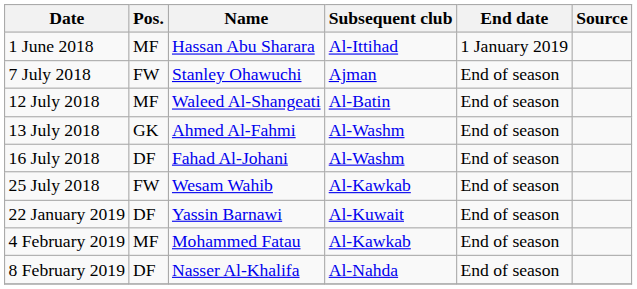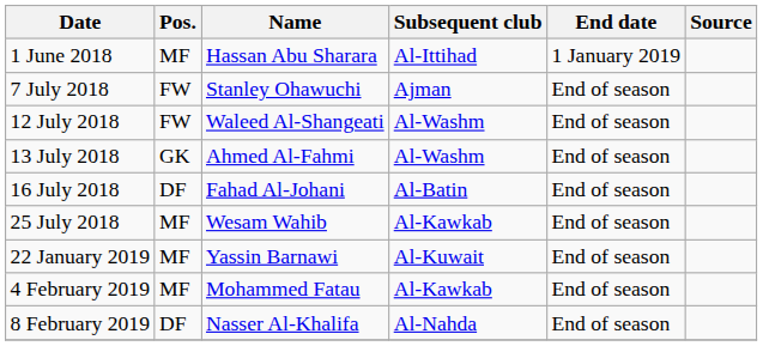 <table class="wikitable" style="text-align:left">
 <tr>
 <th>Date</th>
 <th>Pos.</th>
 <th>Name</th>
 <th>Subsequent club</th>
 <th>End date</th>
 <th>Source</th>
 </tr>
 <tr>
 <td>1 June 2018</td>
 <td>MF</td>
 <td> <a href='#'>Hassan Abu Sharara</a></td>
 <td> <a href='#'>Al-Ittihad</a></td>
 <td>1 January 2019</td>
 <td></td>
 </tr>
 <tr>
 <td>7 July 2018</td>
 <td>FW</td>
 <td> <a href='#'>Stanley Ohawuchi</a></td>
 <td> <a href='#'>Ajman</a></td>
 <td>End of season</td>
 <td></td>
 </tr>
 <tr>
 <td>12 July 2018</td>
-<td>MF</td>
+<td>FW</td>
 <td> <a href='#'>Waleed Al-Shangeati</a></td>
-<td> <a href='#'>Al-Batin</a></td>
+<td> <a href='#'>Al-Washm</a></td>
 <td>End of season</td>
 <td></td>
 </tr>
 <tr>
 <td>13 July 2018</td>
 <td>GK</td>
 <td> <a href='#'>Ahmed Al-Fahmi</a></td>
 <td> <a href='#'>Al-Washm</a></td>
 <td>End of season</td>
 <td></td>
 </tr>
 <tr>
 <td>16 July 2018</td>
 <td>DF</td>
 <td> <a href='#'>Fahad Al-Johani</a></td>
-<td> <a href='#'>Al-Washm</a></td>
+<td> <a href='#'>Al-Batin</a></td>
 <td>End of season</td>
 <td></td>
 </tr>
 <tr>
 <td>25 July 2018</td>
-<td>FW</td>
+<td>MF</td>
 <td> <a href='#'>Wesam Wahib</a></td>
 <td> <a href='#'>Al-Kawkab</a></td>
 <td>End of season</td>
 <td></td>
 </tr>
 <tr>
 <td>22 January 2019</td>
-<td>DF</td>
+<td>MF</td>
 <td> <a href='#'>Yassin Barnawi</a></td>
 <td> <a href='#'>Al-Kuwait</a></td>
 <td>End of season</td>
 <td></td>
 </tr>
 <tr>
 <td>4 February 2019</td>
 <td>MF</td>
 <td> <a href='#'>Mohammed Fatau</a></td>
 <td> <a href='#'>Al-Kawkab</a></td>
 <td>End of season</td>
 <td></td>
 </tr>
 <tr>
 <td>8 February 2019</td>
 <td>DF</td>
 <td> <a href='#'>Nasser Al-Khalifa</a></td>
 <td> <a href='#'>Al-Nahda</a></td>
 <td>End of season</td>
 <td></td>
 </tr>
 <tr>
 </tr>
 </table>
